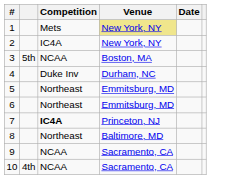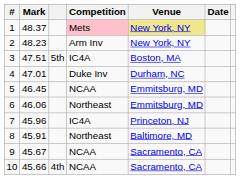 <table class="wikitable sortable">
 <tr>
 <th>#</th>
+<th>Mark</th>
 <th class=unsortable></th>
 <th>Competition</th>
 <th>Venue</th>
 <th>Date</th>
 <th class=unsortable></th>
 </tr>
 <tr>
 <td align=center>1</td>
+<td>48.37</td>
 <td></td>
-<td>Mets</td>
+<td style="background: pink;">Mets</td>
 <td style="background: khaki;"><a href='#'>New York, NY</a></td>
 <td align=right></td>
 <td></td>
 </tr>
 <tr>
 <td align=center>2</td>
+<td>48.23</td>
 <td> </td>
-<td>IC4A</td>
+<td>Arm Inv</td>
 <td><a href='#'>New York, NY</a></td>
 <td align=right></td>
 <td></td>
 </tr>
 <tr>
 <td align=center>3</td>
+<td>47.51</td>
 <td>5th </td>
-<td>NCAA</td>
+<td>IC4A</td>
 <td><a href='#'>Boston, MA</a></td>
 <td align=right></td>
 <td></td>
 </tr>
 <tr>
 <td align=center>4</td>
+<td>47.01</td>
 <td> </td>
 <td>Duke Inv</td>
 <td><a href='#'>Durham, NC</a></td>
 <td align=right></td>
 <td></td>
 </tr>
 <tr>
 <td align=center>5</td>
+<td>46.45</td>
 <td> </td>
-<td>Northeast</td>
+<td>NCAA</td>
 <td><a href='#'>Emmitsburg, MD</a></td>
 <td align=right></td>
 <td></td>
 </tr>
 <tr>
 <td align=center>6</td>
+<td>46.06</td>
 <td></td>
 <td>Northeast</td>
 <td><a href='#'>Emmitsburg, MD</a></td>
 <td align=right></td>
 <td></td>
 </tr>
 <tr>
 <td align=center>7</td>
+<td>45.96</td>
 <td></td>
-<td><strong>IC4A</strong></td>
+<td>IC4A</td>
 <td><a href='#'>Princeton, NJ</a></td>
 <td align=right></td>
 <td></td>
 </tr>
 <tr>
 <td align=center>8</td>
+<td>45.91</td>
 <td></td>
 <td>Northeast</td>
 <td><a href='#'>Baltimore, MD</a></td>
 <td align=right></td>
 <td></td>
 </tr>
 <tr>
 <td align=center>9</td>
+<td>45.67</td>
 <td> </td>
 <td>NCAA</td>
 <td><a href='#'>Sacramento, CA</a></td>
 <td align=right></td>
 <td></td>
 </tr>
 <tr>
 <td align=center>10</td>
+<td>45.66</td>
 <td>4th</td>
 <td>NCAA</td>
 <td><a href='#'>Sacramento, CA</a></td>
 <td align=right></td>
 <td></td>
 </tr>
 </table>
